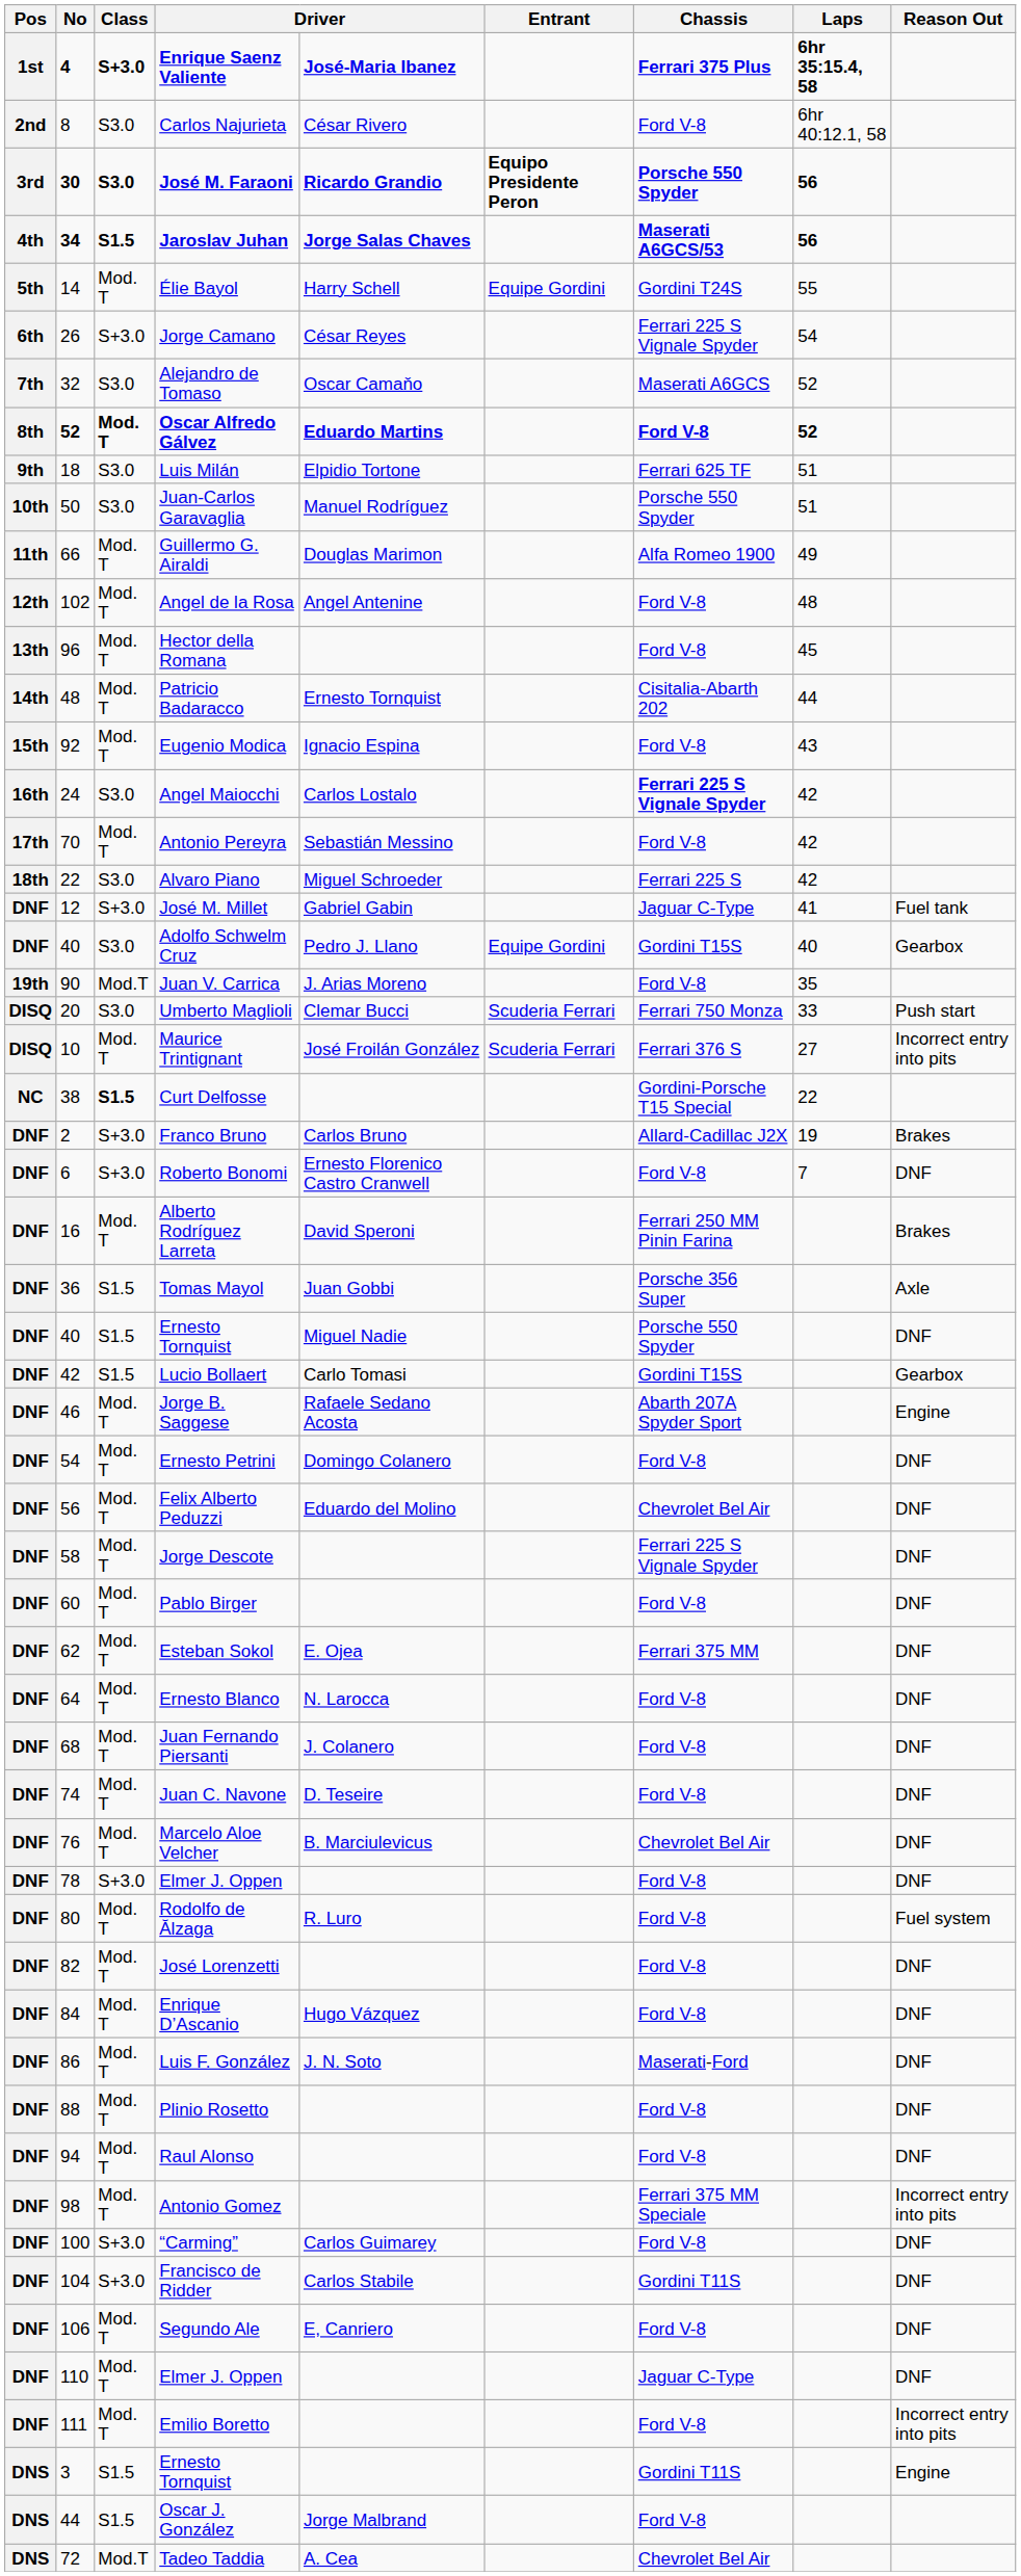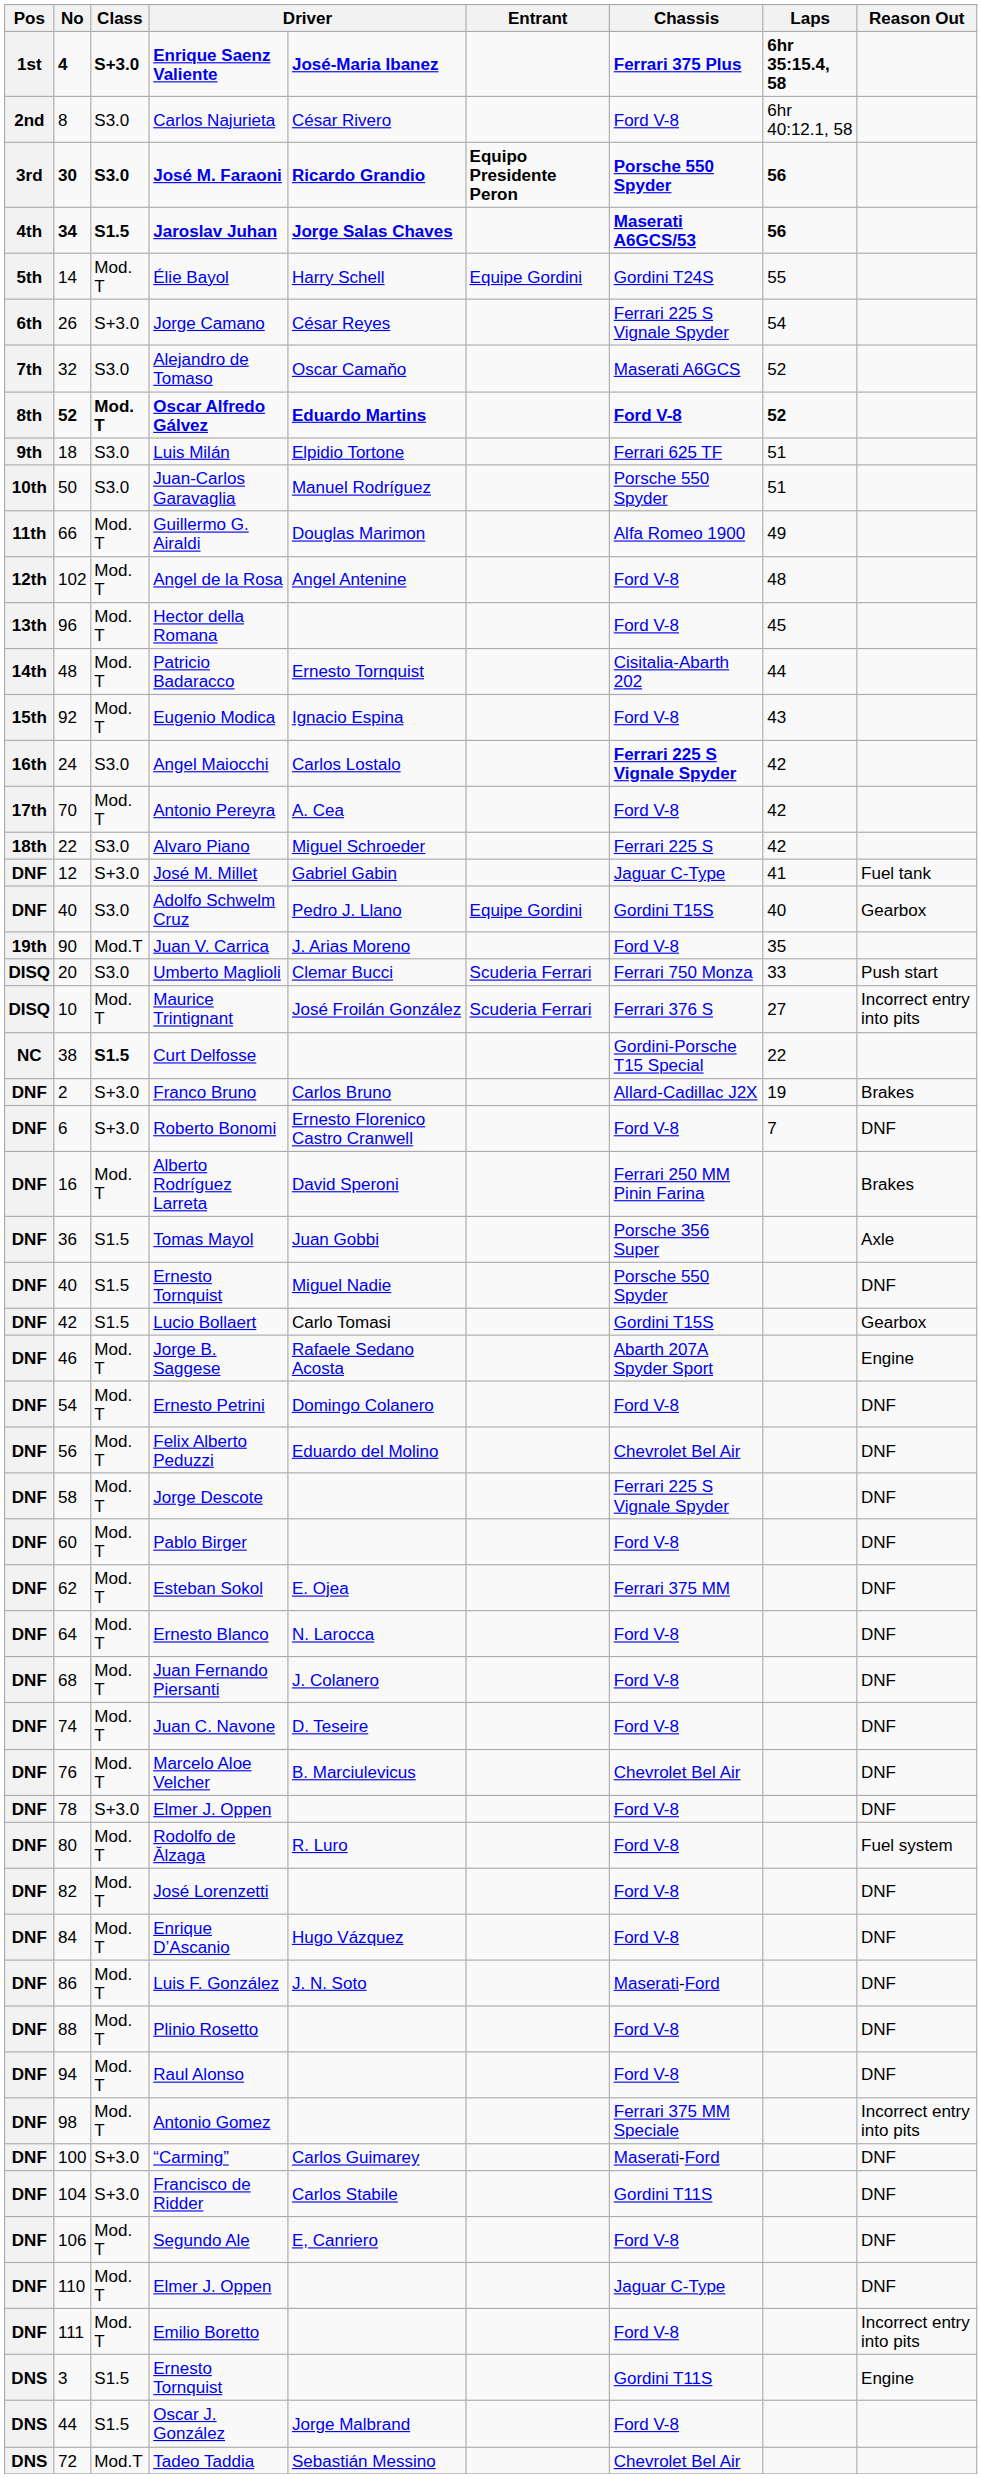 <table class="wikitable" style="font-size: 95%;">
 <tr>
 <th>Pos</th>
 <th>No</th>
 <th>Class</th>
 <th colspan=2>Driver</th>
 <th>Entrant</th>
 <th>Chassis</th>
 <th>Laps</th>
 <th>Reason Out</th>
 </tr>
 <tr>
 <th><strong>1st</strong></th>
 <td><strong>4</strong></td>
 <td><strong>S+3.0</strong></td>
 <td> <strong><a href='#'>Enrique Saenz Valiente</a></strong></td>
 <td> <strong><a href='#'>José-Maria Ibanez</a></strong></td>
 <td></td>
 <td><strong><a href='#'>Ferrari 375 Plus</a></strong></td>
 <td><strong>6hr 35:15.4, 58</strong></td>
 <td></td>
 </tr>
 <tr>
 <th>2nd</th>
 <td>8</td>
 <td>S3.0</td>
 <td> <a href='#'>Carlos Najurieta</a></td>
 <td> <a href='#'>César Rivero</a></td>
 <td></td>
 <td><a href='#'>Ford V-8</a></td>
 <td>6hr 40:12.1, 58</td>
 <td></td>
 </tr>
 <tr>
 <th><strong>3rd</strong></th>
 <td><strong>30</strong></td>
 <td><strong>S3.0</strong></td>
 <td> <strong><a href='#'>José M. Faraoni</a></strong></td>
 <td> <strong><a href='#'>Ricardo Grandio</a></strong></td>
 <td><strong>Equipo Presidente Peron</strong></td>
 <td><strong><a href='#'>Porsche 550 Spyder</a></strong></td>
 <td><strong>56</strong></td>
 <td></td>
 </tr>
 <tr>
 <th><strong>4th</strong></th>
 <td><strong>34</strong></td>
 <td><strong>S1.5</strong></td>
 <td> <strong><a href='#'>Jaroslav Juhan</a></strong></td>
 <td> <strong><a href='#'>Jorge Salas Chaves</a></strong></td>
 <td></td>
 <td><strong><a href='#'>Maserati A6GCS/53</a></strong></td>
 <td><strong>56</strong></td>
 <td></td>
 </tr>
 <tr>
 <th>5th</th>
 <td>14</td>
 <td>Mod. T</td>
 <td> <a href='#'>Élie Bayol</a></td>
 <td> <a href='#'>Harry Schell</a></td>
 <td><a href='#'>Equipe Gordini</a></td>
 <td><a href='#'>Gordini T24S</a></td>
 <td>55</td>
 <td></td>
 </tr>
 <tr>
 <th>6th</th>
 <td>26</td>
 <td>S+3.0</td>
 <td> <a href='#'>Jorge Camano</a></td>
 <td> <a href='#'>César Reyes</a></td>
 <td></td>
 <td><a href='#'>Ferrari 225 S Vignale Spyder</a></td>
 <td>54</td>
 <td></td>
 </tr>
 <tr>
 <th>7th</th>
 <td>32</td>
 <td>S3.0</td>
 <td> <a href='#'>Alejandro de Tomaso</a></td>
 <td> <a href='#'>Oscar Camaňo</a></td>
 <td></td>
 <td><a href='#'>Maserati A6GCS</a></td>
 <td>52</td>
 <td></td>
 </tr>
 <tr>
 <th><strong>8th</strong></th>
 <td><strong>52</strong></td>
 <td><strong>Mod. T</strong></td>
 <td> <strong><a href='#'>Oscar Alfredo Gálvez</a></strong></td>
 <td> <strong><a href='#'>Eduardo Martins</a></strong></td>
 <td></td>
 <td><strong><a href='#'>Ford V-8</a></strong></td>
 <td><strong>52</strong></td>
 <td></td>
 </tr>
 <tr>
 <th>9th</th>
 <td>18</td>
 <td>S3.0</td>
 <td> <a href='#'>Luis Milán</a></td>
 <td> <a href='#'>Elpidio Tortone</a></td>
 <td></td>
 <td><a href='#'>Ferrari 625 TF</a></td>
 <td>51</td>
 <td></td>
 </tr>
 <tr>
 <th>10th</th>
 <td>50</td>
 <td>S3.0</td>
 <td> <a href='#'>Juan-Carlos Garavaglia</a></td>
 <td> <a href='#'>Manuel Rodríguez</a></td>
 <td></td>
 <td><a href='#'>Porsche 550 Spyder</a></td>
 <td>51</td>
 <td></td>
 </tr>
 <tr>
 <th>11th</th>
 <td>66</td>
 <td>Mod. T</td>
 <td> <a href='#'>Guillermo G. Airaldi</a></td>
 <td> <a href='#'>Douglas Marimon</a></td>
 <td></td>
 <td><a href='#'>Alfa Romeo 1900</a></td>
 <td>49</td>
 <td></td>
 </tr>
 <tr>
 <th>12th</th>
 <td>102</td>
 <td>Mod. T</td>
 <td> <a href='#'>Angel de la Rosa</a></td>
 <td> <a href='#'>Angel Antenine</a></td>
 <td></td>
 <td><a href='#'>Ford V-8</a></td>
 <td>48</td>
 <td></td>
 </tr>
 <tr>
 <th>13th</th>
 <td>96</td>
 <td>Mod. T</td>
 <td> <a href='#'>Hector della Romana</a></td>
 <td></td>
 <td></td>
 <td><a href='#'>Ford V-8</a></td>
 <td>45</td>
 <td></td>
 </tr>
 <tr>
 <th>14th</th>
 <td>48</td>
 <td>Mod. T</td>
 <td> <a href='#'>Patricio Badaracco</a></td>
 <td> <a href='#'>Ernesto Tornquist</a></td>
 <td></td>
 <td><a href='#'>Cisitalia-Abarth 202</a></td>
 <td>44</td>
 <td></td>
 </tr>
 <tr>
 <th>15th</th>
 <td>92</td>
 <td>Mod. T</td>
 <td> <a href='#'>Eugenio Modica</a></td>
 <td> <a href='#'>Ignacio Espina</a></td>
 <td></td>
 <td><a href='#'>Ford V-8</a></td>
 <td>43</td>
 <td></td>
 </tr>
 <tr>
 <th>16th</th>
 <td>24</td>
 <td>S3.0</td>
 <td> <a href='#'>Angel Maiocchi</a></td>
 <td> <a href='#'>Carlos Lostalo</a></td>
 <td></td>
 <td><strong><a href='#'>Ferrari 225 S Vignale Spyder</a></strong></td>
 <td>42</td>
 <td></td>
 </tr>
 <tr>
 <th>17th</th>
 <td>70</td>
 <td>Mod. T</td>
 <td> <a href='#'>Antonio Pereyra</a></td>
-<td> <a href='#'>Sebastián Messino</a></td>
+<td> <a href='#'>A. Cea</a></td>
 <td></td>
 <td><a href='#'>Ford V-8</a></td>
 <td>42</td>
 <td></td>
 </tr>
 <tr>
 <th>18th</th>
 <td>22</td>
 <td>S3.0</td>
 <td> <a href='#'>Alvaro Piano</a></td>
 <td> <a href='#'>Miguel Schroeder</a></td>
 <td></td>
 <td><a href='#'>Ferrari 225 S</a></td>
 <td>42</td>
 <td></td>
 </tr>
 <tr>
 <th>DNF</th>
 <td>12</td>
 <td>S+3.0</td>
 <td> <a href='#'>José M. Millet</a></td>
 <td> <a href='#'>Gabriel Gabin</a></td>
 <td></td>
 <td><a href='#'>Jaguar C-Type</a></td>
 <td>41</td>
 <td>Fuel tank</td>
 </tr>
 <tr>
 <th>DNF</th>
 <td>40</td>
 <td>S3.0</td>
 <td> <a href='#'>Adolfo Schwelm Cruz</a></td>
 <td> <a href='#'>Pedro J. Llano</a></td>
 <td><a href='#'>Equipe Gordini</a></td>
 <td><a href='#'>Gordini T15S</a></td>
 <td>40</td>
 <td>Gearbox</td>
 </tr>
 <tr>
 <th>19th</th>
 <td>90</td>
 <td>Mod.T</td>
 <td> <a href='#'>Juan V. Carrica</a></td>
 <td> <a href='#'>J. Arias Moreno</a></td>
 <td></td>
 <td><a href='#'>Ford V-8</a></td>
 <td>35</td>
 <td></td>
 </tr>
 <tr>
 <th>DISQ</th>
 <td>20</td>
 <td>S3.0</td>
 <td> <a href='#'>Umberto Maglioli</a></td>
 <td> <a href='#'>Clemar Bucci</a></td>
 <td><a href='#'>Scuderia Ferrari</a></td>
 <td><a href='#'>Ferrari 750 Monza</a></td>
 <td>33</td>
 <td>Push start</td>
 </tr>
 <tr>
 <th>DISQ</th>
 <td>10</td>
 <td>Mod. T</td>
 <td> <a href='#'>Maurice Trintignant</a></td>
 <td> <a href='#'>José Froilán González</a></td>
 <td><a href='#'>Scuderia Ferrari</a></td>
 <td><a href='#'>Ferrari 376 S</a></td>
 <td>27</td>
 <td>Incorrect entry into pits</td>
 </tr>
 <tr>
 <th>NC</th>
 <td>38</td>
 <td><strong>S1.5</strong></td>
 <td> <a href='#'>Curt Delfosse</a></td>
 <td></td>
 <td></td>
 <td><a href='#'>Gordini-Porsche T15 Special</a></td>
 <td>22</td>
 <td></td>
 </tr>
 <tr>
 <th>DNF</th>
 <td>2</td>
 <td>S+3.0</td>
 <td> <a href='#'>Franco Bruno</a></td>
 <td> <a href='#'>Carlos Bruno</a></td>
 <td></td>
 <td><a href='#'>Allard-Cadillac J2X</a></td>
 <td>19</td>
 <td>Brakes</td>
 </tr>
 <tr>
 <th>DNF</th>
 <td>6</td>
 <td>S+3.0</td>
 <td> <a href='#'>Roberto Bonomi</a></td>
 <td> <a href='#'>Ernesto Florenico Castro Cranwell</a></td>
 <td></td>
 <td><a href='#'>Ford V-8</a></td>
 <td>7</td>
 <td>DNF</td>
 </tr>
 <tr>
 <th>DNF</th>
 <td>16</td>
 <td>Mod. T</td>
 <td> <a href='#'>Alberto Rodríguez Larreta</a></td>
 <td> <a href='#'>David Speroni</a></td>
 <td></td>
 <td><a href='#'>Ferrari 250 MM Pinin Farina</a></td>
 <td></td>
 <td>Brakes</td>
 </tr>
 <tr>
 <th>DNF</th>
 <td>36</td>
 <td>S1.5</td>
 <td> <a href='#'>Tomas Mayol</a></td>
 <td> <a href='#'>Juan Gobbi</a></td>
 <td></td>
 <td><a href='#'>Porsche 356 Super</a></td>
 <td></td>
 <td>Axle</td>
 </tr>
 <tr>
 <th>DNF</th>
 <td>40</td>
 <td>S1.5</td>
 <td> <a href='#'>Ernesto Tornquist</a></td>
 <td> <a href='#'>Miguel Nadie</a></td>
 <td></td>
 <td><a href='#'>Porsche 550 Spyder</a></td>
 <td></td>
 <td>DNF</td>
 </tr>
 <tr>
 <th>DNF</th>
 <td>42</td>
 <td>S1.5</td>
 <td> <a href='#'>Lucio Bollaert</a></td>
 <td> Carlo Tomasi</td>
 <td></td>
 <td><a href='#'>Gordini T15S</a></td>
 <td></td>
 <td>Gearbox</td>
 </tr>
 <tr>
 <th>DNF</th>
 <td>46</td>
 <td>Mod. T</td>
 <td> <a href='#'>Jorge B. Saggese</a></td>
 <td> <a href='#'>Rafaele Sedano Acosta</a></td>
 <td></td>
 <td><a href='#'>Abarth 207A Spyder Sport</a></td>
 <td></td>
 <td>Engine</td>
 </tr>
 <tr>
 <th>DNF</th>
 <td>54</td>
 <td>Mod. T</td>
 <td> <a href='#'>Ernesto Petrini</a></td>
 <td> <a href='#'>Domingo Colanero</a></td>
 <td></td>
 <td><a href='#'>Ford V-8</a></td>
 <td></td>
 <td>DNF</td>
 </tr>
 <tr>
 <th>DNF</th>
 <td>56</td>
 <td>Mod. T</td>
 <td> <a href='#'>Felix Alberto Peduzzi</a></td>
 <td> <a href='#'>Eduardo del Molino</a></td>
 <td></td>
 <td><a href='#'>Chevrolet Bel Air</a></td>
 <td></td>
 <td>DNF</td>
 </tr>
 <tr>
 <th>DNF</th>
 <td>58</td>
 <td>Mod. T</td>
 <td> <a href='#'>Jorge Descote</a></td>
 <td></td>
 <td></td>
 <td><a href='#'>Ferrari 225 S Vignale Spyder</a></td>
 <td></td>
 <td>DNF</td>
 </tr>
 <tr>
 <th>DNF</th>
 <td>60</td>
 <td>Mod. T</td>
 <td> <a href='#'>Pablo Birger</a></td>
 <td></td>
 <td></td>
 <td><a href='#'>Ford V-8</a></td>
 <td></td>
 <td>DNF</td>
 </tr>
 <tr>
 <th>DNF</th>
 <td>62</td>
 <td>Mod. T</td>
 <td> <a href='#'>Esteban Sokol</a></td>
 <td> <a href='#'>E. Ojea</a></td>
 <td></td>
 <td><a href='#'>Ferrari 375 MM</a></td>
 <td></td>
 <td>DNF</td>
 </tr>
 <tr>
 <th>DNF</th>
 <td>64</td>
 <td>Mod. T</td>
 <td> <a href='#'>Ernesto Blanco</a></td>
 <td> <a href='#'>N. Larocca</a></td>
 <td></td>
 <td><a href='#'>Ford V-8</a></td>
 <td></td>
 <td>DNF</td>
 </tr>
 <tr>
 <th>DNF</th>
 <td>68</td>
 <td>Mod. T</td>
 <td> <a href='#'>Juan Fernando Piersanti</a></td>
 <td> <a href='#'>J. Colanero</a></td>
 <td></td>
 <td><a href='#'>Ford V-8</a></td>
 <td></td>
 <td>DNF</td>
 </tr>
 <tr>
 <th>DNF</th>
 <td>74</td>
 <td>Mod. T</td>
 <td> <a href='#'>Juan C. Navone</a></td>
 <td> <a href='#'>D. Teseire</a></td>
 <td></td>
 <td><a href='#'>Ford V-8</a></td>
 <td></td>
 <td>DNF</td>
 </tr>
 <tr>
 <th>DNF</th>
 <td>76</td>
 <td>Mod. T</td>
 <td> <a href='#'>Marcelo Aloe Velcher</a></td>
 <td> <a href='#'>B. Marciulevicus</a></td>
 <td></td>
 <td><a href='#'>Chevrolet Bel Air</a></td>
 <td></td>
 <td>DNF</td>
 </tr>
 <tr>
 <th>DNF</th>
 <td>78</td>
 <td>S+3.0</td>
 <td> <a href='#'>Elmer J. Oppen</a></td>
 <td></td>
 <td></td>
 <td><a href='#'>Ford V-8</a></td>
 <td></td>
 <td>DNF</td>
 </tr>
 <tr>
 <th>DNF</th>
 <td>80</td>
 <td>Mod. T</td>
 <td> <a href='#'>Rodolfo de Ălzaga</a></td>
 <td> <a href='#'>R. Luro</a></td>
 <td></td>
 <td><a href='#'>Ford V-8</a></td>
 <td></td>
 <td>Fuel system</td>
 </tr>
 <tr>
 <th>DNF</th>
 <td>82</td>
 <td>Mod. T</td>
 <td> <a href='#'>José Lorenzetti</a></td>
 <td></td>
 <td></td>
 <td><a href='#'>Ford V-8</a></td>
 <td></td>
 <td>DNF</td>
 </tr>
 <tr>
 <th>DNF</th>
 <td>84</td>
 <td>Mod. T</td>
 <td> <a href='#'>Enrique D’Ascanio</a></td>
 <td> <a href='#'>Hugo Vázquez</a></td>
 <td></td>
 <td><a href='#'>Ford V-8</a></td>
 <td></td>
 <td>DNF</td>
 </tr>
 <tr>
 <th>DNF</th>
 <td>86</td>
 <td>Mod. T</td>
 <td> <a href='#'>Luis F. González</a></td>
 <td> <a href='#'>J. N. Soto</a></td>
 <td></td>
 <td><a href='#'>Maserati</a>-<a href='#'>Ford</a></td>
 <td></td>
 <td>DNF</td>
 </tr>
 <tr>
 <th>DNF</th>
 <td>88</td>
 <td>Mod. T</td>
 <td> <a href='#'>Plinio Rosetto</a></td>
 <td></td>
 <td></td>
 <td><a href='#'>Ford V-8</a></td>
 <td></td>
 <td>DNF</td>
 </tr>
 <tr>
 <th>DNF</th>
 <td>94</td>
 <td>Mod. T</td>
 <td> <a href='#'>Raul Alonso</a></td>
 <td></td>
 <td></td>
 <td><a href='#'>Ford V-8</a></td>
 <td></td>
 <td>DNF</td>
 </tr>
 <tr>
 <th>DNF</th>
 <td>98</td>
 <td>Mod. T</td>
 <td> <a href='#'>Antonio Gomez</a></td>
 <td></td>
 <td></td>
 <td><a href='#'>Ferrari 375 MM Speciale</a></td>
 <td></td>
 <td>Incorrect entry into pits</td>
 </tr>
 <tr>
 <th>DNF</th>
 <td>100</td>
 <td>S+3.0</td>
 <td> <a href='#'>“Carming”</a></td>
 <td> <a href='#'>Carlos Guimarey</a></td>
 <td></td>
-<td><a href='#'>Ford V-8</a></td>
+<td><a href='#'>Maserati</a>-<a href='#'>Ford</a></td>
 <td></td>
 <td>DNF</td>
 </tr>
 <tr>
 <th>DNF</th>
 <td>104</td>
 <td>S+3.0</td>
 <td> <a href='#'>Francisco de Ridder</a></td>
 <td> <a href='#'>Carlos Stabile</a></td>
 <td></td>
 <td><a href='#'>Gordini T11S</a></td>
 <td></td>
 <td>DNF</td>
 </tr>
 <tr>
 <th>DNF</th>
 <td>106</td>
 <td>Mod. T</td>
 <td> <a href='#'>Segundo Ale</a></td>
 <td> <a href='#'>E, Canriero</a></td>
 <td></td>
 <td><a href='#'>Ford V-8</a></td>
 <td></td>
 <td>DNF</td>
 </tr>
 <tr>
 <th>DNF</th>
 <td>110</td>
 <td>Mod. T</td>
 <td> <a href='#'>Elmer J. Oppen</a></td>
 <td></td>
 <td></td>
 <td><a href='#'>Jaguar C-Type</a></td>
 <td></td>
 <td>DNF</td>
 </tr>
 <tr>
 <th>DNF</th>
 <td>111</td>
 <td>Mod. T</td>
 <td> <a href='#'>Emilio Boretto</a></td>
 <td></td>
 <td></td>
 <td><a href='#'>Ford V-8</a></td>
 <td></td>
 <td>Incorrect entry into pits</td>
 </tr>
 <tr>
 <th>DNS</th>
 <td>3</td>
 <td>S1.5</td>
 <td> <a href='#'>Ernesto Tornquist</a></td>
 <td></td>
 <td></td>
 <td><a href='#'>Gordini T11S</a></td>
 <td></td>
 <td>Engine</td>
 </tr>
 <tr>
 <th>DNS</th>
 <td>44</td>
 <td>S1.5</td>
 <td> <a href='#'>Oscar J. González</a></td>
 <td> <a href='#'>Jorge Malbrand</a></td>
 <td></td>
 <td><a href='#'>Ford V-8</a></td>
 <td></td>
 <td></td>
 </tr>
 <tr>
 <th>DNS</th>
 <td>72</td>
 <td>Mod.T</td>
 <td> <a href='#'>Tadeo Taddia</a></td>
-<td> <a href='#'>A. Cea</a></td>
+<td> <a href='#'>Sebastián Messino</a></td>
 <td></td>
 <td><a href='#'>Chevrolet Bel Air</a></td>
 <td></td>
 <td></td>
 </tr>
 <tr>
 </tr>
 </table>
